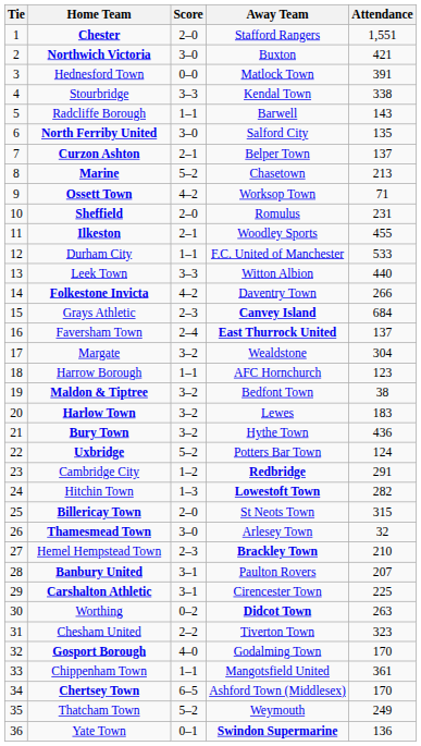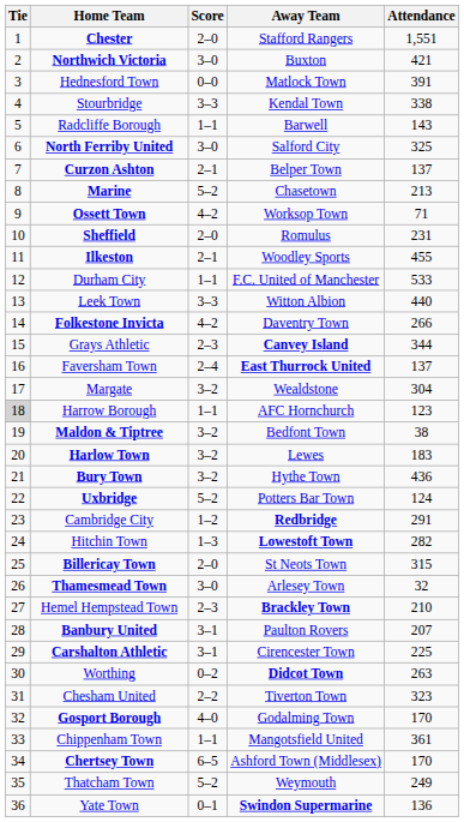 <table class="wikitable" style="text-align:center;">
 <tr>
 <th width=20>Tie</th>
 <th width=175>Home Team</th>
 <th width=20>Score</th>
 <th width=175>Away Team</th>
 <th width=20>Attendance</th>
 </tr>
 <tr>
 <td>1</td>
 <td><strong><a href='#'>Chester</a></strong></td>
 <td>2–0</td>
 <td><a href='#'>Stafford Rangers</a></td>
 <td>1,551</td>
 </tr>
 <tr>
 <td>2</td>
 <td><strong><a href='#'>Northwich Victoria</a></strong></td>
 <td>3–0</td>
 <td><a href='#'>Buxton</a></td>
 <td>421</td>
 </tr>
 <tr>
 <td>3</td>
 <td><a href='#'>Hednesford Town</a></td>
 <td>0–0</td>
 <td><a href='#'>Matlock Town</a></td>
 <td>391</td>
 </tr>
 <tr>
 <td>4</td>
 <td><a href='#'>Stourbridge</a></td>
 <td>3–3</td>
 <td><a href='#'>Kendal Town</a></td>
 <td>338</td>
 </tr>
 <tr>
 <td>5</td>
 <td><a href='#'>Radcliffe Borough</a></td>
 <td>1–1</td>
 <td><a href='#'>Barwell</a></td>
 <td>143</td>
 </tr>
 <tr>
 <td>6</td>
 <td><strong><a href='#'>North Ferriby United</a></strong></td>
 <td>3–0</td>
 <td><a href='#'>Salford City</a></td>
-<td>135</td>
+<td>325</td>
 </tr>
 <tr>
 <td>7</td>
 <td><strong><a href='#'>Curzon Ashton</a></strong></td>
 <td>2–1</td>
 <td><a href='#'>Belper Town</a></td>
 <td>137</td>
 </tr>
 <tr>
 <td>8</td>
 <td><strong><a href='#'>Marine</a></strong></td>
 <td>5–2</td>
 <td><a href='#'>Chasetown</a></td>
 <td>213</td>
 </tr>
 <tr>
 <td>9</td>
 <td><strong><a href='#'>Ossett Town</a></strong></td>
 <td>4–2</td>
 <td><a href='#'>Worksop Town</a></td>
 <td>71</td>
 </tr>
 <tr>
 <td>10</td>
 <td><strong><a href='#'>Sheffield</a></strong></td>
 <td>2–0</td>
 <td><a href='#'>Romulus</a></td>
 <td>231</td>
 </tr>
 <tr>
 <td>11</td>
 <td><strong><a href='#'>Ilkeston</a></strong></td>
 <td>2–1</td>
 <td><a href='#'>Woodley Sports</a></td>
 <td>455</td>
 </tr>
 <tr>
 <td>12</td>
 <td><a href='#'>Durham City</a></td>
 <td>1–1</td>
 <td><a href='#'>F.C. United of Manchester</a></td>
 <td>533</td>
 </tr>
 <tr>
 <td>13</td>
 <td><a href='#'>Leek Town</a></td>
 <td>3–3</td>
 <td><a href='#'>Witton Albion</a></td>
 <td>440</td>
 </tr>
 <tr>
 <td>14</td>
 <td><strong><a href='#'>Folkestone Invicta</a></strong></td>
 <td>4–2</td>
 <td><a href='#'>Daventry Town</a></td>
 <td>266</td>
 </tr>
 <tr>
 <td>15</td>
 <td><a href='#'>Grays Athletic</a></td>
 <td>2–3</td>
 <td><strong><a href='#'>Canvey Island</a></strong></td>
-<td>684</td>
+<td>344</td>
 </tr>
 <tr>
 <td>16</td>
 <td><a href='#'>Faversham Town</a></td>
 <td>2–4</td>
 <td><strong><a href='#'>East Thurrock United</a></strong></td>
 <td>137</td>
 </tr>
 <tr>
 <td>17</td>
 <td><a href='#'>Margate</a></td>
 <td>3–2</td>
 <td><a href='#'>Wealdstone</a></td>
 <td>304</td>
 </tr>
 <tr>
-<td>18</td>
+<td style="background: lightgrey;">18</td>
 <td><a href='#'>Harrow Borough</a></td>
 <td>1–1</td>
 <td><a href='#'>AFC Hornchurch</a></td>
 <td>123</td>
 </tr>
 <tr>
 <td>19</td>
 <td><strong><a href='#'>Maldon & Tiptree</a></strong></td>
 <td>3–2</td>
 <td><a href='#'>Bedfont Town</a></td>
 <td>38</td>
 </tr>
 <tr>
 <td>20</td>
 <td><strong><a href='#'>Harlow Town</a></strong></td>
 <td>3–2</td>
 <td><a href='#'>Lewes</a></td>
 <td>183</td>
 </tr>
 <tr>
 <td>21</td>
 <td><strong><a href='#'>Bury Town</a></strong></td>
 <td>3–2</td>
 <td><a href='#'>Hythe Town</a></td>
 <td>436</td>
 </tr>
 <tr>
 <td>22</td>
 <td><strong><a href='#'>Uxbridge</a></strong></td>
 <td>5–2</td>
 <td><a href='#'>Potters Bar Town</a></td>
 <td>124</td>
 </tr>
 <tr>
 <td>23</td>
 <td><a href='#'>Cambridge City</a></td>
 <td>1–2</td>
 <td><strong><a href='#'>Redbridge</a></strong></td>
 <td>291</td>
 </tr>
 <tr>
 <td>24</td>
 <td><a href='#'>Hitchin Town</a></td>
 <td>1–3</td>
 <td><strong><a href='#'>Lowestoft Town</a></strong></td>
 <td>282</td>
 </tr>
 <tr>
 <td>25</td>
 <td><strong><a href='#'>Billericay Town</a></strong></td>
 <td>2–0</td>
 <td><a href='#'>St Neots Town</a></td>
 <td>315</td>
 </tr>
 <tr>
 <td>26</td>
 <td><strong><a href='#'>Thamesmead Town</a></strong></td>
 <td>3–0</td>
 <td><a href='#'>Arlesey Town</a></td>
 <td>32</td>
 </tr>
 <tr>
 <td>27</td>
 <td><a href='#'>Hemel Hempstead Town</a></td>
 <td>2–3</td>
 <td><strong><a href='#'>Brackley Town</a></strong></td>
 <td>210</td>
 </tr>
 <tr>
 <td>28</td>
 <td><strong><a href='#'>Banbury United</a></strong></td>
 <td>3–1</td>
 <td><a href='#'>Paulton Rovers</a></td>
 <td>207</td>
 </tr>
 <tr>
 <td>29</td>
 <td><strong><a href='#'>Carshalton Athletic</a></strong></td>
 <td>3–1</td>
 <td><a href='#'>Cirencester Town</a></td>
 <td>225</td>
 </tr>
 <tr>
 <td>30</td>
 <td><a href='#'>Worthing</a></td>
 <td>0–2</td>
 <td><strong><a href='#'>Didcot Town</a></strong></td>
 <td>263</td>
 </tr>
 <tr>
 <td>31</td>
 <td><a href='#'>Chesham United</a></td>
 <td>2–2</td>
 <td><a href='#'>Tiverton Town</a></td>
 <td>323</td>
 </tr>
 <tr>
 <td>32</td>
 <td><strong><a href='#'>Gosport Borough</a></strong></td>
 <td>4–0</td>
 <td><a href='#'>Godalming Town</a></td>
 <td>170</td>
 </tr>
 <tr>
 <td>33</td>
 <td><a href='#'>Chippenham Town</a></td>
 <td>1–1</td>
 <td><a href='#'>Mangotsfield United</a></td>
 <td>361</td>
 </tr>
 <tr>
 <td>34</td>
 <td><strong><a href='#'>Chertsey Town</a></strong></td>
 <td>6–5</td>
 <td><a href='#'>Ashford Town (Middlesex)</a></td>
 <td>170</td>
 </tr>
 <tr>
 <td>35</td>
 <td><a href='#'>Thatcham Town</a></td>
 <td>5–2</td>
 <td><a href='#'>Weymouth</a></td>
 <td>249</td>
 </tr>
 <tr>
 <td>36</td>
 <td><a href='#'>Yate Town</a></td>
 <td>0–1</td>
 <td><strong><a href='#'>Swindon Supermarine</a></strong></td>
 <td>136</td>
 </tr>
 </table>
